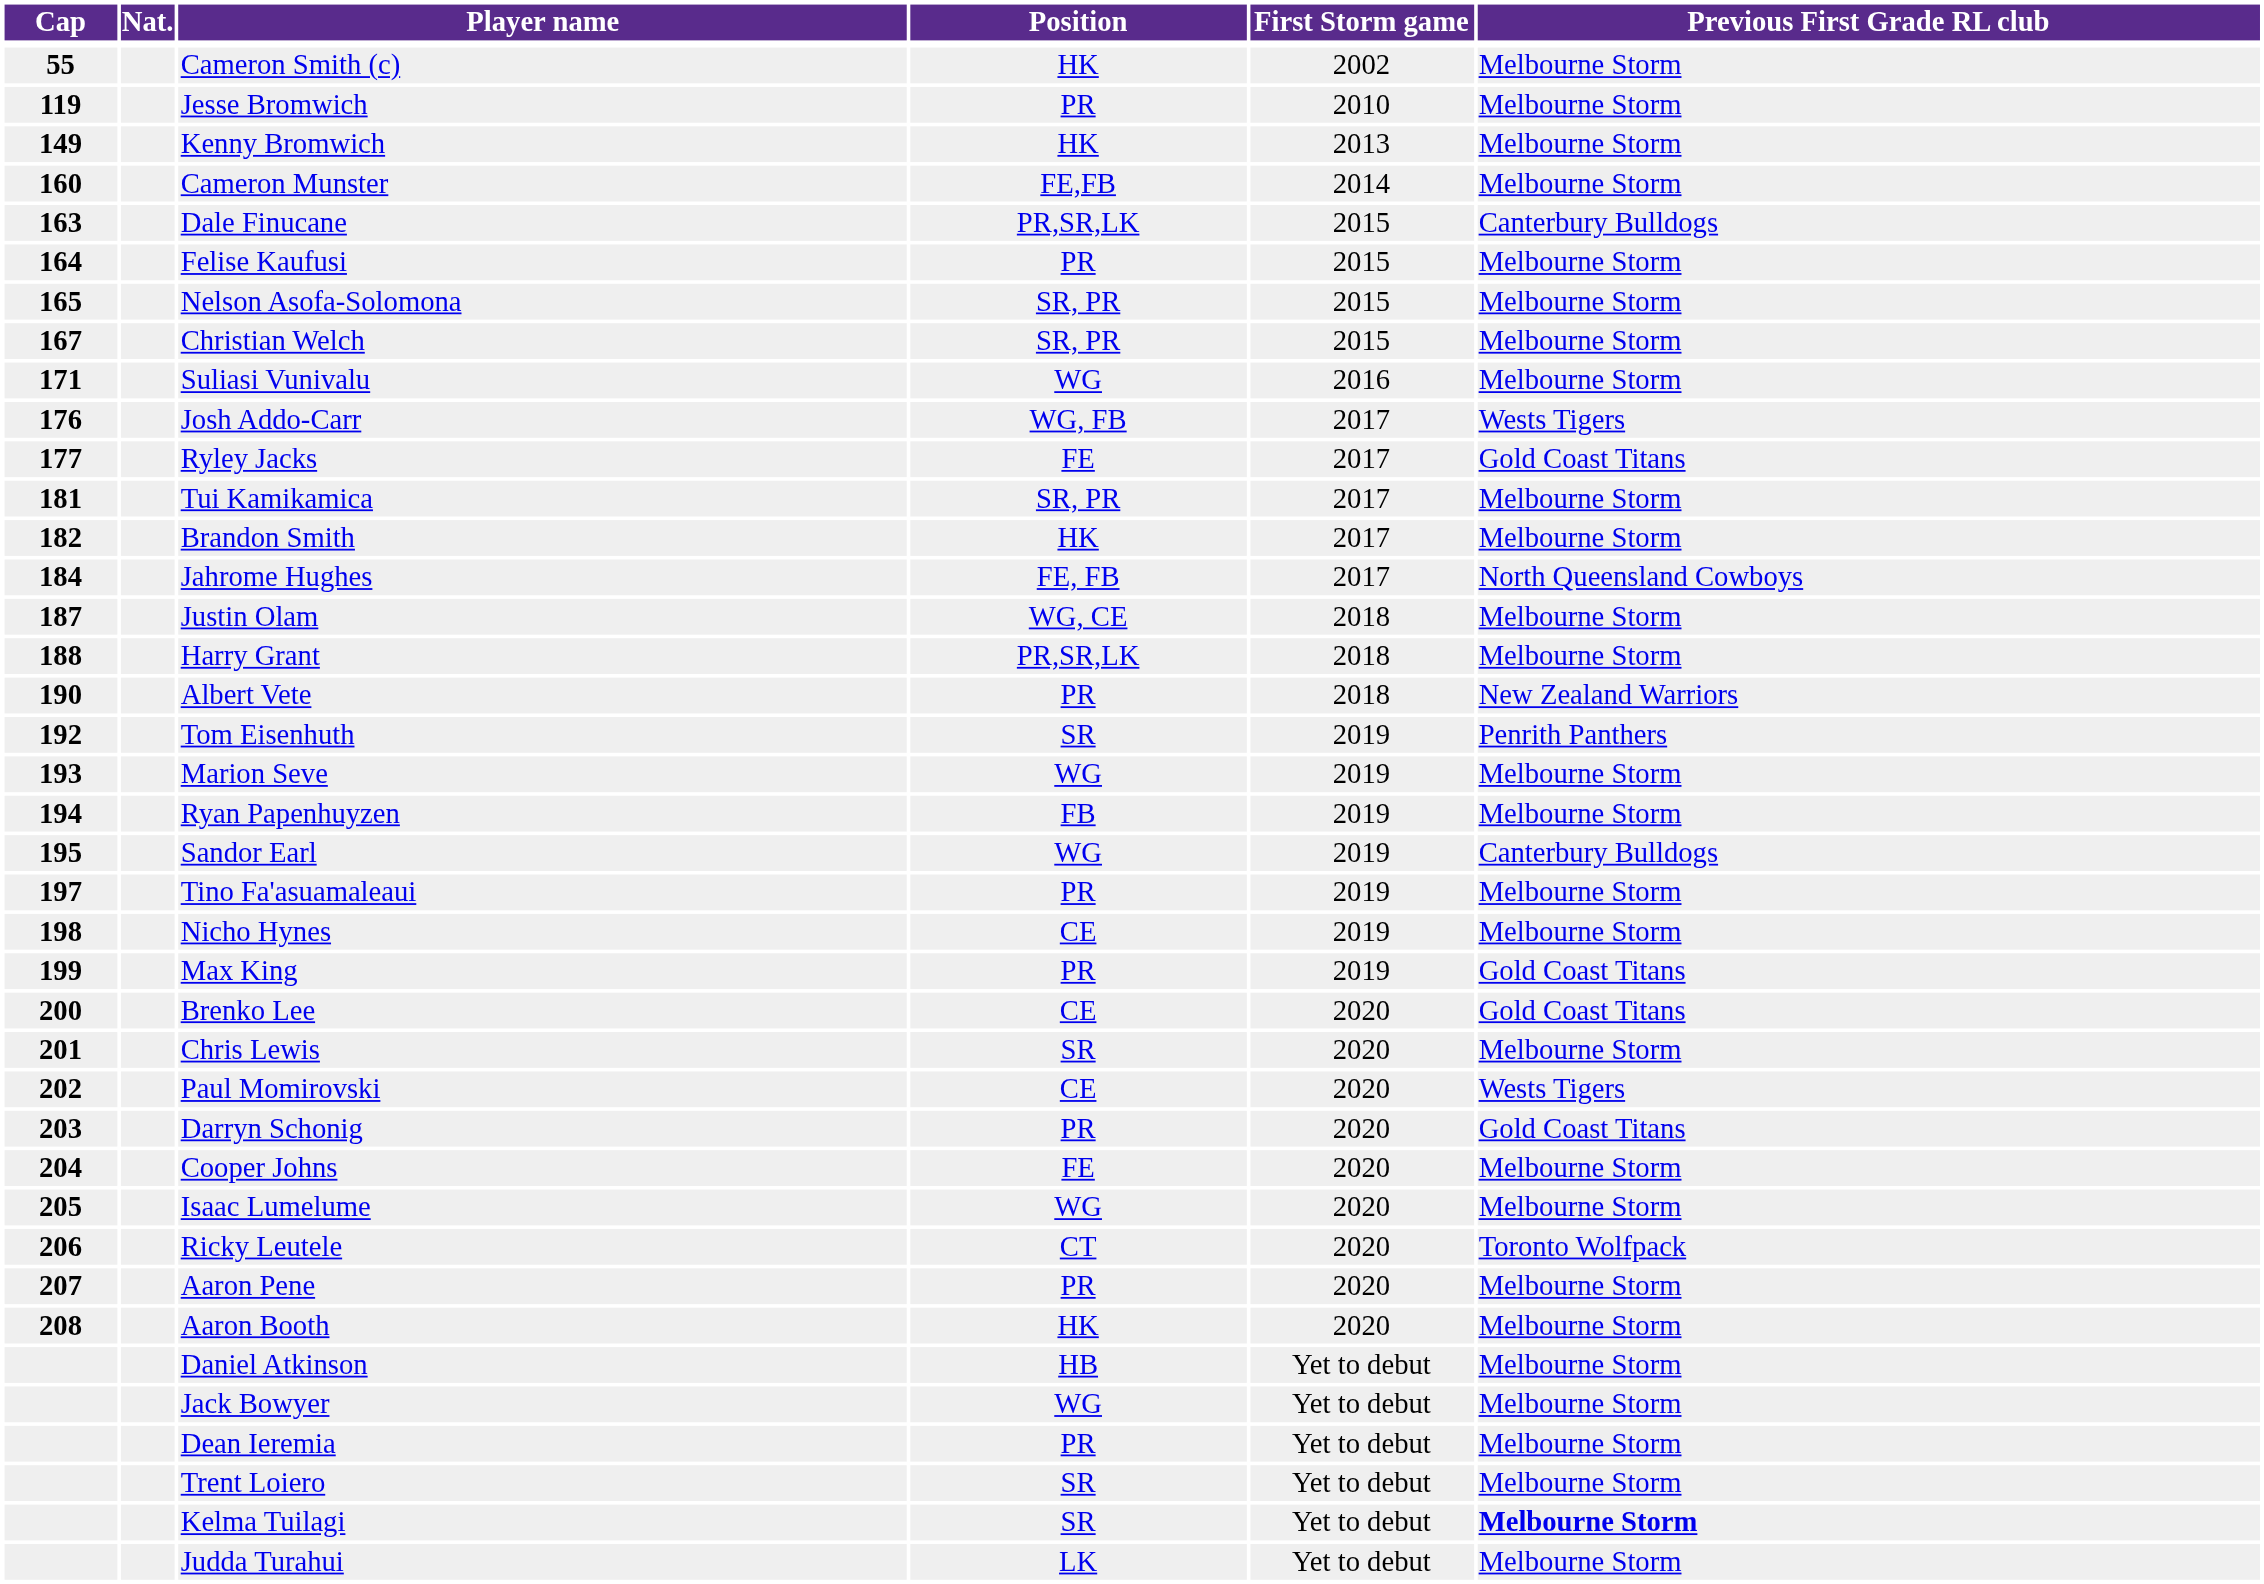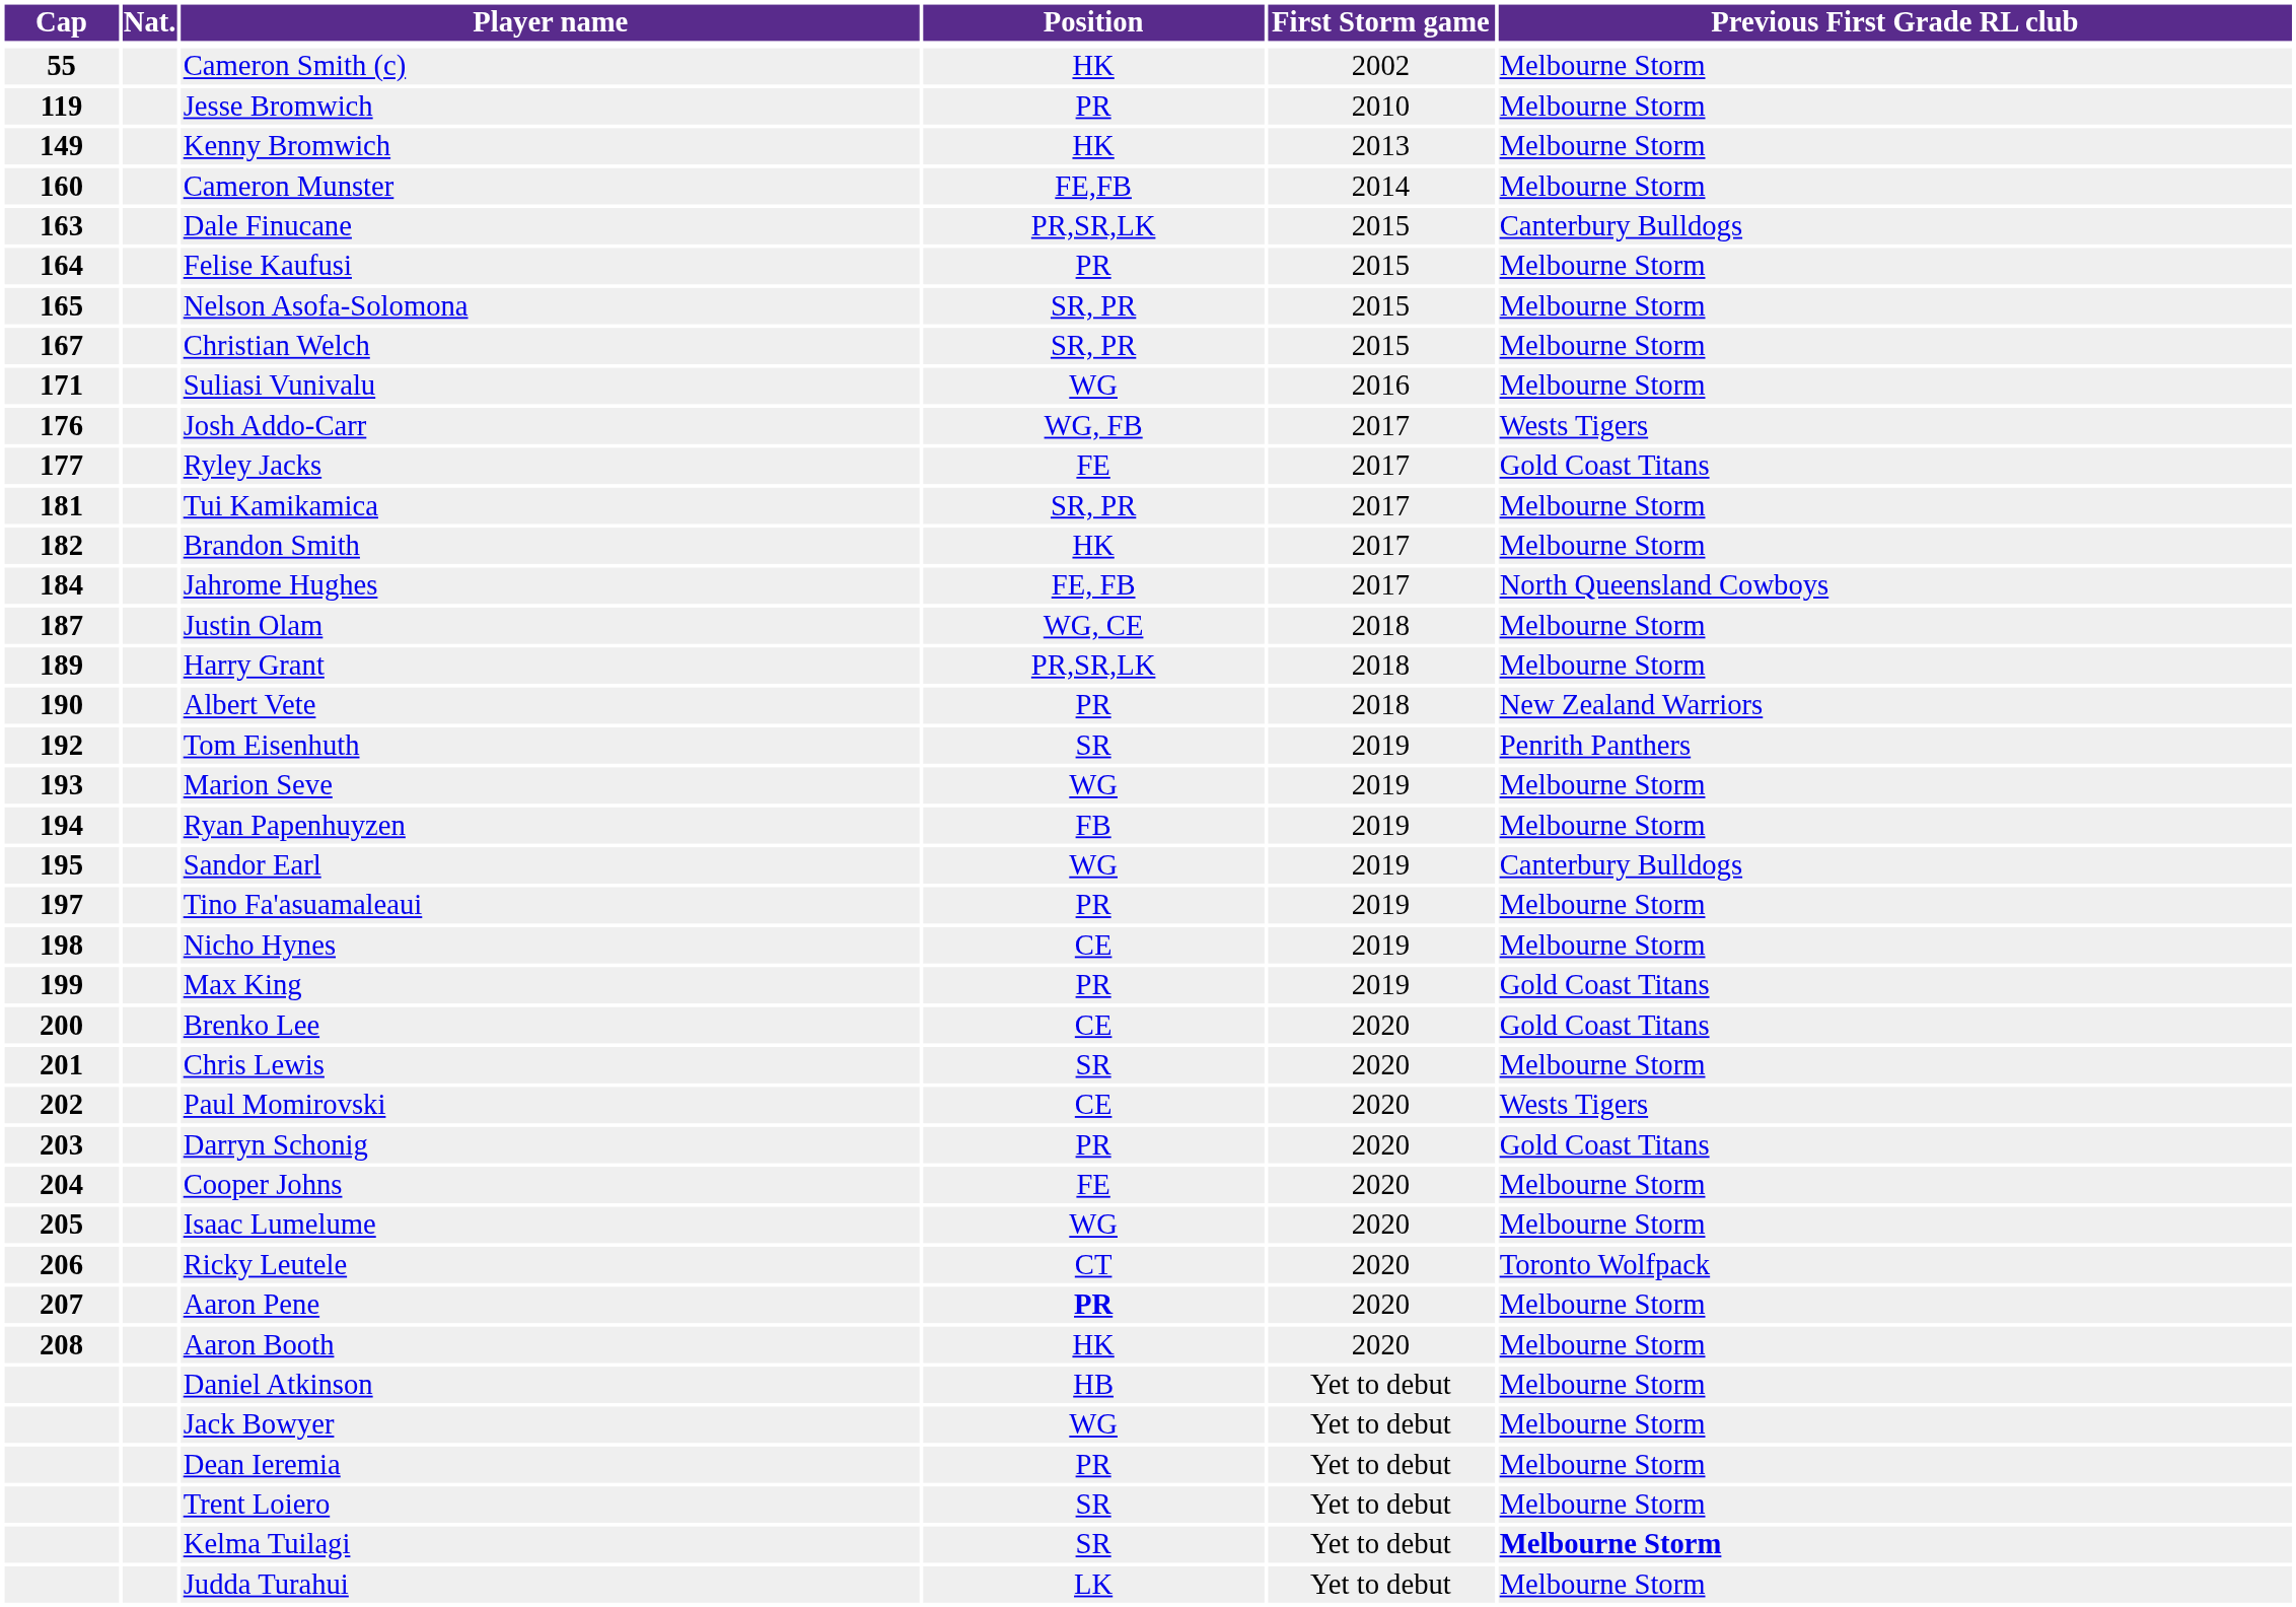 <table width=100%>
 <tr bgcolor="#592B8C"; style="color:#FFFFFF">
 <th width=5%>Cap</th>
 <th width=1%>Nat.</th>
 <th !width=30%>Player name</th>
 <th width=15%>Position</th>
 <th width=10%>First Storm game</th>
 <th width=35%>Previous First Grade RL club  </th>
 </tr>
 <tr>
 </tr>
 <tr bgcolor="#efefef">
 <td align=center><strong>55</strong></td>
 <td align=center></td>
 <td><a href='#'>Cameron Smith (c)</a></td>
 <td align=center><a href='#'>HK</a></td>
 <td align=center>2002</td>
 <td> <a href='#'>Melbourne Storm</a></td>
 </tr>
 <tr bgcolor="#efefef">
 <td align=center><strong>119</strong></td>
 <td align=center></td>
 <td><a href='#'>Jesse Bromwich</a></td>
 <td align=center><a href='#'>PR</a></td>
 <td align=center>2010</td>
 <td> <a href='#'>Melbourne Storm</a></td>
 </tr>
 <tr bgcolor="#efefef">
 <td align=center><strong>149</strong></td>
 <td align=center></td>
 <td><a href='#'>Kenny Bromwich</a></td>
 <td align=center><a href='#'>HK</a></td>
 <td align=center>2013</td>
 <td> <a href='#'>Melbourne Storm</a></td>
 </tr>
 <tr bgcolor="#efefef">
 <td align=center><strong>160</strong></td>
 <td align=center></td>
 <td><a href='#'>Cameron Munster</a></td>
 <td align=center><a href='#'>FE,FB</a></td>
 <td align=center>2014</td>
 <td> <a href='#'>Melbourne Storm</a></td>
 </tr>
 <tr bgcolor="#efefef">
 <td align=center><strong>163</strong></td>
 <td align=center></td>
 <td><a href='#'>Dale Finucane</a></td>
 <td align=center><a href='#'>PR,SR,LK</a></td>
 <td align=center>2015</td>
 <td> <a href='#'>Canterbury Bulldogs</a></td>
 </tr>
 <tr bgcolor="#efefef">
 <td align=center><strong>164</strong></td>
 <td align=center></td>
 <td><a href='#'>Felise Kaufusi</a></td>
 <td align=center><a href='#'>PR</a></td>
 <td align=center>2015</td>
 <td> <a href='#'>Melbourne Storm</a></td>
 </tr>
 <tr bgcolor="#efefef">
 <td align=center><strong>165</strong></td>
 <td align=center></td>
 <td><a href='#'>Nelson Asofa-Solomona</a></td>
 <td align=center><a href='#'>SR, PR</a></td>
 <td align=center>2015</td>
 <td> <a href='#'>Melbourne Storm</a></td>
 </tr>
 <tr bgcolor="#efefef">
 <td align=center><strong>167</strong></td>
 <td align=center></td>
 <td><a href='#'>Christian Welch</a></td>
 <td align=center><a href='#'>SR, PR</a></td>
 <td align=center>2015</td>
 <td> <a href='#'>Melbourne Storm</a></td>
 </tr>
 <tr bgcolor="#efefef">
 <td align=center><strong>171</strong></td>
 <td align=center></td>
 <td><a href='#'>Suliasi Vunivalu</a></td>
 <td align=center><a href='#'>WG</a></td>
 <td align=center>2016</td>
 <td> <a href='#'>Melbourne Storm</a></td>
 </tr>
 <tr bgcolor="#efefef">
 <td align=center><strong>176</strong></td>
 <td align=center></td>
 <td><a href='#'>Josh Addo-Carr</a></td>
 <td align=center><a href='#'>WG, FB</a></td>
 <td align=center>2017</td>
 <td> <a href='#'>Wests Tigers</a></td>
 </tr>
 <tr bgcolor="#efefef">
 <td align=center><strong>177</strong></td>
 <td align=center></td>
 <td><a href='#'>Ryley Jacks</a></td>
 <td align=center><a href='#'>FE</a></td>
 <td align=center>2017</td>
 <td> <a href='#'>Gold Coast Titans</a></td>
 </tr>
 <tr bgcolor="#efefef">
 <td align=center><strong>181</strong></td>
 <td align=center></td>
 <td><a href='#'>Tui Kamikamica</a></td>
 <td align=center><a href='#'>SR, PR</a></td>
 <td align=center>2017</td>
 <td> <a href='#'>Melbourne Storm</a></td>
 </tr>
 <tr bgcolor="#efefef">
 <td align=center><strong>182</strong></td>
 <td align=center></td>
 <td><a href='#'>Brandon Smith</a></td>
 <td align=center><a href='#'>HK</a></td>
 <td align=center>2017</td>
 <td> <a href='#'>Melbourne Storm</a></td>
 </tr>
 <tr bgcolor="#efefef">
 <td align=center><strong>184</strong></td>
 <td align=center></td>
 <td><a href='#'>Jahrome Hughes</a></td>
 <td align=center><a href='#'>FE, FB</a></td>
 <td align=center>2017</td>
 <td> <a href='#'>North Queensland Cowboys</a></td>
 </tr>
 <tr bgcolor="#efefef">
 <td align=center><strong>187</strong></td>
 <td align=center></td>
 <td><a href='#'>Justin Olam</a></td>
 <td align=center><a href='#'>WG, CE</a></td>
 <td align=center>2018</td>
 <td> <a href='#'>Melbourne Storm</a></td>
 </tr>
 <tr bgcolor="#efefef">
-<td align=center><strong>188</strong></td>
+<td align=center><strong>189</strong></td>
 <td align=center></td>
 <td><a href='#'>Harry Grant</a></td>
 <td align=center><a href='#'>PR,SR,LK</a></td>
 <td align=center>2018</td>
 <td> <a href='#'>Melbourne Storm</a></td>
 </tr>
 <tr bgcolor="#efefef">
 <td align=center><strong>190</strong></td>
 <td align=center></td>
 <td><a href='#'>Albert Vete</a></td>
 <td align=center><a href='#'>PR</a></td>
 <td align=center>2018</td>
 <td> <a href='#'>New Zealand Warriors</a></td>
 </tr>
 <tr bgcolor="#efefef">
 <td align=center><strong>192</strong></td>
 <td align=center></td>
 <td><a href='#'>Tom Eisenhuth</a></td>
 <td align=center><a href='#'>SR</a></td>
 <td align=center>2019</td>
 <td> <a href='#'>Penrith Panthers</a></td>
 </tr>
 <tr bgcolor="#efefef">
 <td align=center><strong>193</strong></td>
 <td align=center></td>
 <td><a href='#'>Marion Seve</a></td>
 <td align=center><a href='#'>WG</a></td>
 <td align=center>2019</td>
 <td> <a href='#'>Melbourne Storm</a></td>
 </tr>
 <tr bgcolor="#efefef">
 <td align=center><strong>194</strong></td>
 <td align=center></td>
 <td><a href='#'>Ryan Papenhuyzen</a></td>
 <td align=center><a href='#'>FB</a></td>
 <td align=center>2019</td>
 <td> <a href='#'>Melbourne Storm</a></td>
 </tr>
 <tr bgcolor="#efefef">
 <td align=center><strong>195</strong></td>
 <td align=center></td>
 <td><a href='#'>Sandor Earl</a></td>
 <td align=center><a href='#'>WG</a></td>
 <td align=center>2019</td>
 <td> <a href='#'>Canterbury Bulldogs</a></td>
 </tr>
 <tr bgcolor="#efefef">
 <td align=center><strong>197</strong></td>
 <td align=center></td>
 <td><a href='#'>Tino Fa'asuamaleaui</a></td>
 <td align=center><a href='#'>PR</a></td>
 <td align=center>2019</td>
 <td> <a href='#'>Melbourne Storm</a></td>
 </tr>
 <tr bgcolor="#efefef">
 <td align=center><strong>198</strong></td>
 <td align=center></td>
 <td><a href='#'>Nicho Hynes</a></td>
 <td align=center><a href='#'>CE</a></td>
 <td align=center>2019</td>
 <td> <a href='#'>Melbourne Storm</a></td>
 </tr>
 <tr bgcolor="#efefef">
 <td align=center><strong>199</strong></td>
 <td align=center></td>
 <td><a href='#'>Max King</a></td>
 <td align=center><a href='#'>PR</a></td>
 <td align=center>2019</td>
 <td> <a href='#'>Gold Coast Titans</a></td>
 </tr>
 <tr bgcolor="#efefef">
 <td align=center><strong>200</strong></td>
 <td align=center></td>
 <td><a href='#'>Brenko Lee</a></td>
 <td align=center><a href='#'>CE</a></td>
 <td align=center>2020</td>
 <td> <a href='#'>Gold Coast Titans</a></td>
 </tr>
 <tr bgcolor="#efefef">
 <td align=center><strong>201</strong></td>
 <td align=center></td>
 <td><a href='#'>Chris Lewis</a></td>
 <td align=center><a href='#'>SR</a></td>
 <td align=center>2020</td>
 <td> <a href='#'>Melbourne Storm</a></td>
 </tr>
 <tr bgcolor="#efefef">
 <td align=center><strong>202</strong></td>
 <td align=center></td>
 <td><a href='#'>Paul Momirovski</a></td>
 <td align=center><a href='#'>CE</a></td>
 <td align=center>2020</td>
 <td> <a href='#'>Wests Tigers</a></td>
 </tr>
 <tr bgcolor="#efefef">
 <td align=center><strong>203</strong></td>
 <td align=center></td>
 <td><a href='#'>Darryn Schonig</a></td>
 <td align=center><a href='#'>PR</a></td>
 <td align=center>2020</td>
 <td> <a href='#'>Gold Coast Titans</a></td>
 </tr>
 <tr bgcolor="#efefef">
 <td align=center><strong>204</strong></td>
 <td align=center></td>
 <td><a href='#'>Cooper Johns</a></td>
 <td align=center><a href='#'>FE</a></td>
 <td align=center>2020</td>
 <td> <a href='#'>Melbourne Storm</a></td>
 </tr>
 <tr bgcolor="#efefef">
 <td align=center><strong>205</strong></td>
 <td align=center></td>
 <td><a href='#'>Isaac Lumelume</a></td>
 <td align=center><a href='#'>WG</a></td>
 <td align=center>2020</td>
 <td> <a href='#'>Melbourne Storm</a></td>
 </tr>
 <tr bgcolor="#efefef">
 <td align=center><strong>206</strong></td>
 <td align=center></td>
 <td><a href='#'>Ricky Leutele</a></td>
 <td align=center><a href='#'>CT</a></td>
 <td align=center>2020</td>
 <td> <a href='#'>Toronto Wolfpack</a></td>
 </tr>
 <tr bgcolor="#efefef">
 <td align=center><strong>207</strong></td>
 <td align=center></td>
 <td><a href='#'>Aaron Pene</a></td>
-<td align=center><a href='#'>PR</a></td>
+<td align=center><strong><a href='#'>PR</a></strong></td>
 <td align=center>2020</td>
 <td> <a href='#'>Melbourne Storm</a></td>
 </tr>
 <tr bgcolor="#efefef">
 <td align=center><strong>208</strong></td>
 <td align=center></td>
 <td><a href='#'>Aaron Booth</a></td>
 <td align=center><a href='#'>HK</a></td>
 <td align=center>2020</td>
 <td> <a href='#'>Melbourne Storm</a></td>
 </tr>
 <tr bgcolor="#efefef">
 <td align=center></td>
 <td align=center></td>
 <td><a href='#'>Daniel Atkinson</a></td>
 <td align=center><a href='#'>HB</a></td>
 <td align=center>Yet to debut</td>
 <td> <a href='#'>Melbourne Storm</a></td>
 </tr>
 <tr bgcolor="#efefef">
 <td align=center></td>
 <td align=center></td>
 <td><a href='#'>Jack Bowyer</a></td>
 <td align=center><a href='#'>WG</a></td>
 <td align=center>Yet to debut</td>
 <td> <a href='#'>Melbourne Storm</a></td>
 </tr>
 <tr bgcolor="#efefef">
 <td align=center></td>
 <td align=center></td>
 <td><a href='#'>Dean Ieremia</a></td>
 <td align=center><a href='#'>PR</a></td>
 <td align=center>Yet to debut</td>
 <td> <a href='#'>Melbourne Storm</a></td>
 </tr>
 <tr bgcolor="#efefef">
 <td align=center></td>
 <td align=center></td>
 <td><a href='#'>Trent Loiero</a></td>
 <td align=center><a href='#'>SR</a></td>
 <td align=center>Yet to debut</td>
 <td> <a href='#'>Melbourne Storm</a></td>
 </tr>
 <tr bgcolor="#efefef">
 <td align=center></td>
 <td align=center></td>
 <td><a href='#'>Kelma Tuilagi</a></td>
 <td align=center><a href='#'>SR</a></td>
 <td align=center>Yet to debut</td>
 <td><strong> <a href='#'>Melbourne Storm</a></strong></td>
 </tr>
 <tr bgcolor="#efefef">
 <td align=center></td>
 <td align=center></td>
 <td><a href='#'>Judda Turahui</a></td>
 <td align=center><a href='#'>LK</a></td>
 <td align=center>Yet to debut</td>
 <td> <a href='#'>Melbourne Storm</a></td>
 </tr>
 </table>
